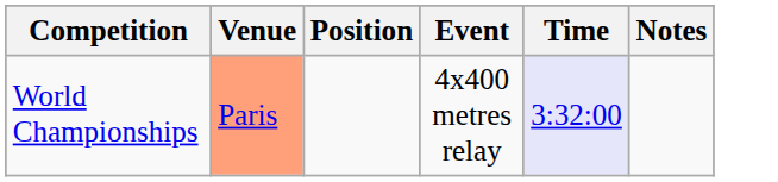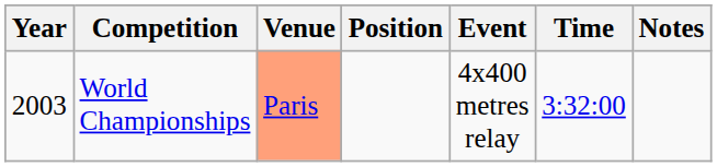 <table class="wikitable" width=55% style="font-size:90%; text-align:center;">
 <tr>
+<th>Year</th>
 <th>Competition</th>
 <th>Venue</th>
 <th>Position</th>
 <th>Event</th>
 <th>Time</th>
 <th>Notes</th>
 </tr>
 <tr>
+<td>2003</td>
 <td align=left><a href='#'>World Championships</a></td>
 <td align=left style="background: lightsalmon;"> <a href='#'>Paris</a></td>
 <td></td>
 <td>4x400 metres relay</td>
-<td style="background: lavender;"><a href='#'>3:32:00</a></td>
+<td><a href='#'>3:32:00</a></td>
 <td></td>
 </tr>
 </table>
